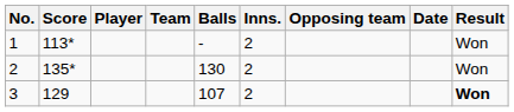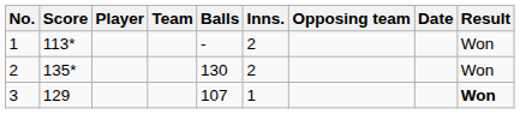 <table class="wikitable sortable" style="font-size:95%">
 <tr>
 <th>No.</th>
 <th>Score</th>
 <th>Player</th>
 <th>Team</th>
 <th>Balls</th>
 <th>Inns.</th>
 <th>Opposing team</th>
 <th>Date</th>
 <th>Result</th>
 </tr>
 <tr>
 <td>1</td>
 <td> 113*</td>
 <td></td>
 <td></td>
 <td>-</td>
 <td>2</td>
 <td></td>
 <td></td>
 <td>Won</td>
 </tr>
 <tr>
 <td>2</td>
 <td> 135*</td>
 <td></td>
 <td></td>
 <td>130</td>
 <td>2</td>
 <td></td>
 <td></td>
 <td>Won</td>
 </tr>
 <tr>
 <td>3</td>
 <td> 129</td>
 <td></td>
 <td></td>
 <td>107</td>
-<td>2</td>
+<td>1</td>
 <td></td>
 <td></td>
 <td><strong>Won</strong></td>
 </tr>
 </table>
